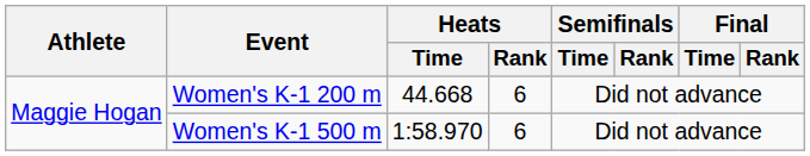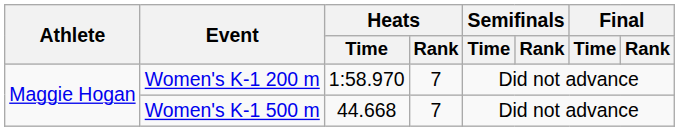 <table class=wikitable style=font-size:90%;text-align:center>
 <tr>
 <th rowspan=2>Athlete</th>
 <th rowspan=2>Event</th>
 <th colspan=2>Heats</th>
 <th colspan=2>Semifinals</th>
 <th colspan=2>Final</th>
 </tr>
 <tr style=font-size:95%>
 <th>Time</th>
 <th>Rank</th>
 <th>Time</th>
 <th>Rank</th>
 <th>Time</th>
 <th>Rank</th>
 </tr>
 <tr>
 <td align=left rowspan=2><a href='#'>Maggie Hogan</a></td>
 <td align=left><a href='#'>Women's K-1 200 m</a></td>
-<td>44.668</td>
-<td>6</td>
+<td>1:58.970</td>
+<td>7</td>
 <td colspan=4>Did not advance</td>
 </tr>
 <tr>
 <td align=left><a href='#'>Women's K-1 500 m</a></td>
-<td>1:58.970</td>
-<td>6</td>
+<td>44.668</td>
+<td>7</td>
 <td colspan=4>Did not advance</td>
 </tr>
 </table>
